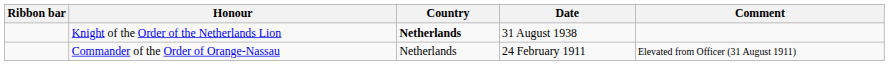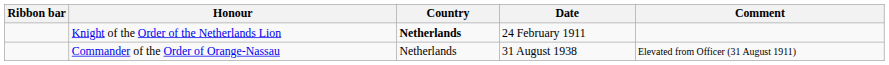 <table class="wikitable" style="width:60%;">
 <tr>
 <th style="width:80px;">Ribbon bar</th>
 <th>Honour</th>
 <th>Country</th>
 <th>Date</th>
 <th>Comment</th>
 </tr>
 <tr>
 <td></td>
 <td><a href='#'>Knight</a> of the <a href='#'>Order of the Netherlands Lion</a></td>
 <td><strong>Netherlands</strong></td>
-<td>31 August 1938</td>
+<td>24 February 1911</td>
 <td></td>
 </tr>
 <tr>
 <td></td>
 <td><a href='#'>Commander</a> of the <a href='#'>Order of Orange-Nassau</a></td>
 <td>Netherlands</td>
-<td>24 February 1911</td>
+<td>31 August 1938</td>
 <td><small>Elevated from Officer (31 August 1911)</small></td>
 </tr>
 </table>
